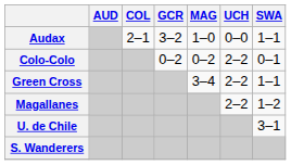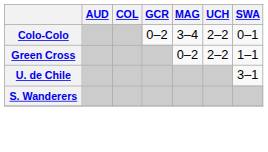 <table class="wikitable" style="text-align:center">
 <tr>
 <th width="90"> </th>
 <th width="30"><small><a href='#'>AUD</a></small></th>
 <th width="30"><small><a href='#'>COL</a></small></th>
 <th width="30"><small><a href='#'>GCR</a></small></th>
 <th width="30"><small><a href='#'>MAG</a></small></th>
 <th width="30"><small><a href='#'>UCH</a></small></th>
 <th width="30"><small><a href='#'>SWA</a></small></th>
 </tr>
 <tr>
-<th><small><a href='#'>Audax</a></small></th>
-<td bgcolor="#CCCCCC"></td>
-<td>2–1</td>
-<td>3–2</td>
-<td>1–0</td>
-<td>0–0</td>
-<td>1–1</td>
-</tr>
-<tr>
 <th><small><a href='#'>Colo-Colo</a></small></th>
 <td bgcolor="#CCCCCC"></td>
 <td bgcolor="#CCCCCC"></td>
 <td>0–2</td>
-<td>0–2</td>
+<td>3–4</td>
 <td>2–2</td>
 <td>0–1</td>
 </tr>
 <tr>
 <th><small><a href='#'>Green Cross</a></small></th>
 <td bgcolor="#CCCCCC"></td>
 <td bgcolor="#CCCCCC"></td>
 <td bgcolor="#CCCCCC"></td>
-<td>3–4</td>
+<td>0–2</td>
 <td>2–2</td>
 <td>1–1</td>
-</tr>
-<tr>
-<th><small><a href='#'>Magallanes</a></small></th>
-<td bgcolor="#CCCCCC"></td>
-<td bgcolor="#CCCCCC"></td>
-<td bgcolor="#CCCCCC"></td>
-<td bgcolor="#CCCCCC"></td>
-<td>2–2</td>
-<td>1–2</td>
 </tr>
 <tr>
 <th><small><a href='#'>U. de Chile</a></small></th>
 <td bgcolor="#CCCCCC"></td>
 <td bgcolor="#CCCCCC"></td>
 <td bgcolor="#CCCCCC"></td>
 <td bgcolor="#CCCCCC"></td>
 <td bgcolor="#CCCCCC"></td>
 <td>3–1</td>
 </tr>
 <tr>
 <th><small><a href='#'>S. Wanderers</a></small></th>
 <td bgcolor="#CCCCCC"></td>
 <td bgcolor="#CCCCCC"></td>
 <td bgcolor="#CCCCCC"></td>
 <td bgcolor="#CCCCCC"></td>
 <td bgcolor="#CCCCCC"></td>
 <td bgcolor="#CCCCCC"></td>
 </tr>
 <tr>
 </tr>
 </table>
